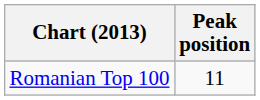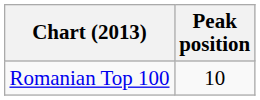 <table class="wikitable plainrowheaders sortable" style="text-align:left;">
 <tr>
 <th scope="col">Chart (2013)</th>
 <th scope="col">Peak<br>position</th>
 </tr>
 <tr>
 <td><a href='#'>Romanian Top 100</a></td>
-<td style="text-align:center;">11</td>
+<td style="text-align:center;">10</td>
 </tr>
 </table>
